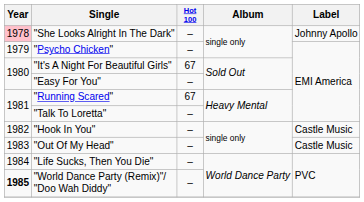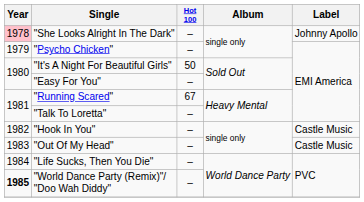 <table class="wikitable">
 <tr>
 <th>Year</th>
 <th>Single</th>
 <th style="width:3em;font-size:75%"><a href='#'>Hot 100</a></th>
 <th>Album</th>
 <th>Label</th>
 </tr>
 <tr>
 <td style="background: pink;">1978</td>
 <td>"She Looks Alright In The Dark"</td>
 <td align="center">–</td>
 <td rowspan="2"><small>single only</small></td>
 <td>Johnny Apollo</td>
 </tr>
 <tr>
 <td>1979</td>
 <td>"<a href='#'>Psycho Chicken</a>"</td>
 <td align="center">–</td>
 <td rowspan="5">EMI America</td>
 </tr>
 <tr>
 <td rowspan="2">1980</td>
 <td>"It's A Night For Beautiful Girls"</td>
-<td align="center">67</td>
+<td align="center">50</td>
 <td rowspan="2"><em>Sold Out</em></td>
 </tr>
 <tr>
 <td>"Easy For You"</td>
 <td align="center">–</td>
 </tr>
 <tr>
 <td rowspan="2">1981</td>
 <td>"<a href='#'>Running Scared</a>"</td>
 <td align="center">67</td>
 <td rowspan="2"><em>Heavy Mental</em></td>
 </tr>
 <tr>
 <td>"Talk To Loretta"</td>
 <td align="center">–</td>
 </tr>
 <tr>
 <td>1982</td>
 <td>"Hook In You"</td>
 <td align="center">–</td>
 <td rowspan="2"><small>single only</small></td>
 <td>Castle Music</td>
 </tr>
 <tr>
 <td>1983</td>
 <td>"Out Of My Head"</td>
 <td align="center">–</td>
 <td>Castle Music</td>
 </tr>
 <tr>
 <td>1984</td>
 <td>"Life Sucks, Then You Die"</td>
 <td align="center">–</td>
 <td rowspan="2"><em>World Dance Party</em></td>
 <td rowspan="2">PVC</td>
 </tr>
 <tr>
 <td><strong>1985</strong></td>
 <td>"World Dance Party (Remix)"/<br>"Doo Wah Diddy"<br></td>
 <td align="center">–</td>
 </tr>
 <tr>
 </tr>
 </table>
